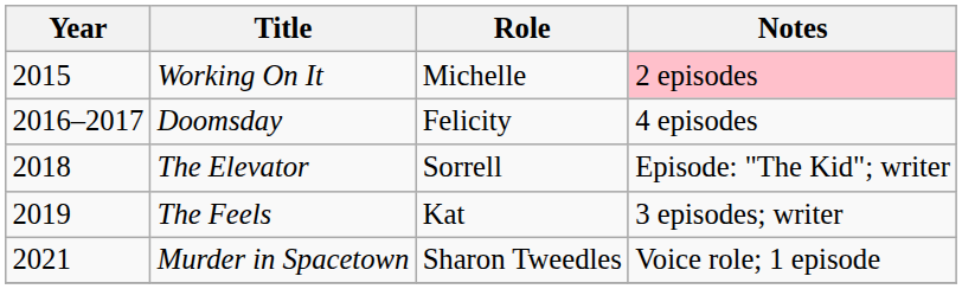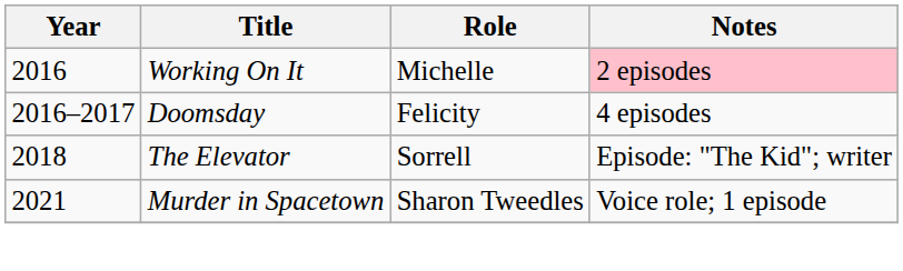 <table class="wikitable sortable">
 <tr>
 <th>Year</th>
 <th>Title</th>
 <th>Role</th>
 <th class="unsortable">Notes</th>
 </tr>
 <tr>
-<td>2015</td>
+<td>2016</td>
 <td><em>Working On It</em></td>
 <td>Michelle</td>
 <td style="background: pink;">2 episodes</td>
 </tr>
 <tr>
 <td>2016–2017</td>
 <td><em>Doomsday</em></td>
 <td>Felicity</td>
 <td>4 episodes</td>
 </tr>
 <tr>
 <td>2018</td>
 <td><em>The Elevator</em></td>
 <td>Sorrell</td>
 <td>Episode: "The Kid"; writer</td>
 </tr>
 <tr>
-<td>2019</td>
-<td><em>The Feels</em></td>
-<td>Kat</td>
-<td>3 episodes; writer</td>
-</tr>
-<tr>
 <td>2021</td>
 <td><em>Murder in Spacetown</em></td>
 <td>Sharon Tweedles</td>
 <td>Voice role; 1 episode</td>
 </tr>
 <tr>
 </tr>
 </table>
